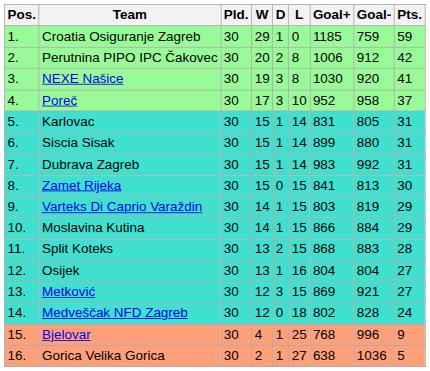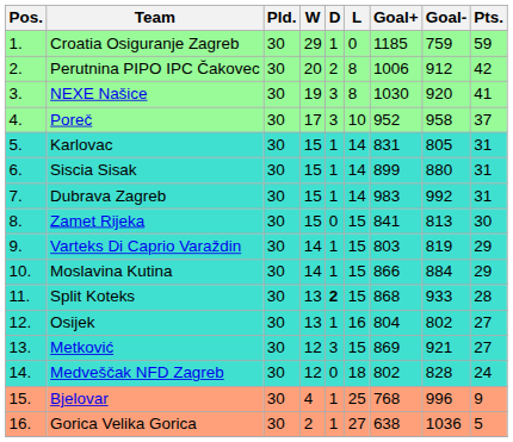 <table class="wikitable">
 <tr>
 <th>Pos.</th>
 <th>Team</th>
 <th>Pld.</th>
 <th>W</th>
 <th>D</th>
 <th>L</th>
 <th>Goal+</th>
 <th>Goal-</th>
 <th>Pts.</th>
 </tr>
 <tr style="background:palegreen;">
 <td>1.</td>
 <td>Croatia Osiguranje Zagreb</td>
 <td>30</td>
 <td>29</td>
 <td>1</td>
 <td>0</td>
 <td>1185</td>
 <td>759</td>
 <td>59</td>
 </tr>
 <tr style="background:palegreen;">
 <td>2.</td>
 <td>Perutnina PIPO IPC Čakovec</td>
 <td>30</td>
 <td>20</td>
 <td>2</td>
 <td>8</td>
 <td>1006</td>
 <td>912</td>
 <td>42</td>
 </tr>
 <tr style="background:palegreen;">
 <td>3.</td>
 <td><a href='#'>NEXE Našice</a></td>
 <td>30</td>
 <td>19</td>
 <td>3</td>
 <td>8</td>
 <td>1030</td>
 <td>920</td>
 <td>41</td>
 </tr>
 <tr style="background:palegreen;">
 <td>4.</td>
 <td><a href='#'>Poreč</a></td>
 <td>30</td>
 <td>17</td>
 <td>3</td>
 <td>10</td>
 <td>952</td>
 <td>958</td>
 <td>37</td>
 </tr>
 <tr style="background:turquoise;">
 <td>5.</td>
 <td>Karlovac</td>
 <td>30</td>
 <td>15</td>
 <td>1</td>
 <td>14</td>
 <td>831</td>
 <td>805</td>
 <td>31</td>
 </tr>
 <tr style="background:turquoise;">
 <td>6.</td>
 <td>Siscia Sisak</td>
 <td>30</td>
 <td>15</td>
 <td>1</td>
 <td>14</td>
 <td>899</td>
 <td>880</td>
 <td>31</td>
 </tr>
 <tr style="background:turquoise;">
 <td>7.</td>
 <td>Dubrava Zagreb</td>
 <td>30</td>
 <td>15</td>
 <td>1</td>
 <td>14</td>
 <td>983</td>
 <td>992</td>
 <td>31</td>
 </tr>
 <tr style="background:turquoise;">
 <td>8.</td>
 <td><a href='#'>Zamet Rijeka</a></td>
 <td>30</td>
 <td>15</td>
 <td>0</td>
 <td>15</td>
 <td>841</td>
 <td>813</td>
 <td>30</td>
 </tr>
 <tr style="background:turquoise;">
 <td>9.</td>
 <td><a href='#'>Varteks Di Caprio Varaždin</a></td>
 <td>30</td>
 <td>14</td>
 <td>1</td>
 <td>15</td>
 <td>803</td>
 <td>819</td>
 <td>29</td>
 </tr>
 <tr style="background:turquoise;">
 <td>10.</td>
 <td>Moslavina Kutina</td>
 <td>30</td>
 <td>14</td>
 <td>1</td>
 <td>15</td>
 <td>866</td>
 <td>884</td>
 <td>29</td>
 </tr>
 <tr style="background:turquoise;">
 <td>11.</td>
 <td>Split Koteks</td>
 <td>30</td>
 <td>13</td>
-<td>2</td>
+<td><strong>2</strong></td>
 <td>15</td>
 <td>868</td>
-<td>883</td>
+<td>933</td>
 <td>28</td>
 </tr>
 <tr style="background:turquoise;">
 <td>12.</td>
 <td>Osijek</td>
 <td>30</td>
 <td>13</td>
 <td>1</td>
 <td>16</td>
 <td>804</td>
-<td>804</td>
+<td>802</td>
 <td>27</td>
 </tr>
 <tr style="background:turquoise;">
 <td>13.</td>
 <td><a href='#'>Metković</a></td>
 <td>30</td>
 <td>12</td>
 <td>3</td>
 <td>15</td>
 <td>869</td>
 <td>921</td>
 <td>27</td>
 </tr>
 <tr style="background:turquoise;">
 <td>14.</td>
 <td><a href='#'>Medveščak NFD Zagreb</a></td>
 <td>30</td>
 <td>12</td>
 <td>0</td>
 <td>18</td>
 <td>802</td>
 <td>828</td>
 <td>24</td>
 </tr>
 <tr style="background:lightsalmon;">
 <td>15.</td>
 <td><a href='#'>Bjelovar</a></td>
 <td>30</td>
 <td>4</td>
 <td>1</td>
 <td>25</td>
 <td>768</td>
 <td>996</td>
 <td>9</td>
 </tr>
 <tr style="background:lightsalmon;">
 <td>16.</td>
 <td>Gorica Velika Gorica</td>
 <td>30</td>
 <td>2</td>
 <td>1</td>
 <td>27</td>
 <td>638</td>
 <td>1036</td>
 <td>5</td>
 </tr>
 <tr style="background:lightsalmon;">
 </tr>
 </table>
